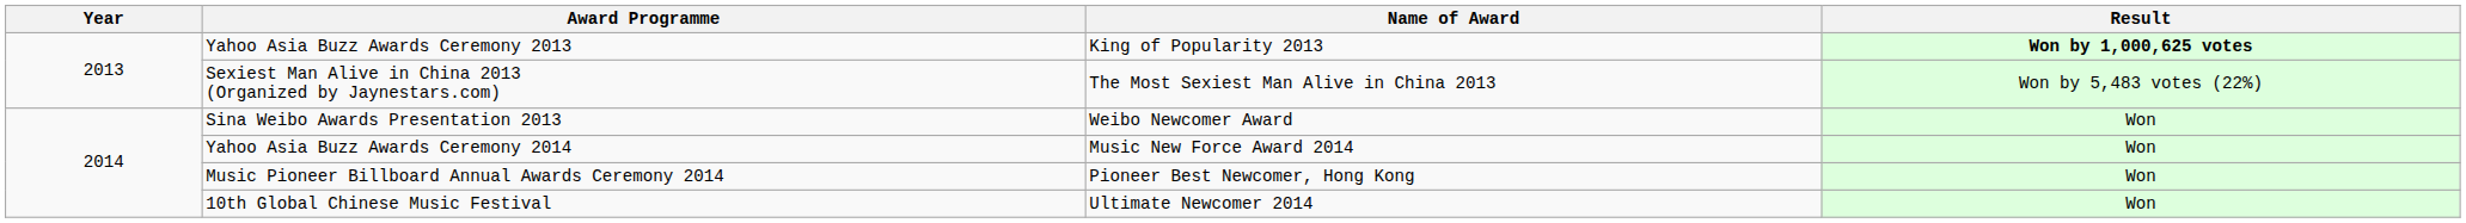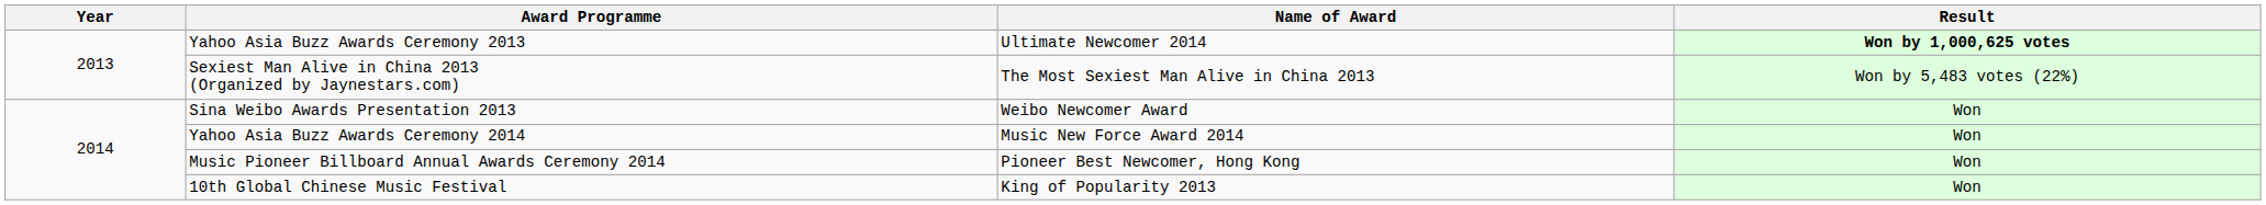 <table class="wikitable" style="width:95%;">
 <tr>
 <th style="width:8%">Year</th>
 <th style="width:36%">Award Programme</th>
 <th style="width:30%">Name of Award</th>
 <th style="width:60%">Result</th>
 </tr>
 <tr>
 <td rowspan = "2" align="center">2013</td>
 <td>Yahoo Asia Buzz Awards Ceremony 2013</td>
-<td>King of Popularity 2013</td>
+<td>Ultimate Newcomer 2014</td>
 <td style="background:#ddffdd;text-align:center;"><strong>Won by 1,000,625 votes</strong></td>
 </tr>
 <tr>
 <td>Sexiest Man Alive in China 2013 <br> (Organized by Jaynestars.com)</td>
 <td>The Most Sexiest Man Alive in China 2013</td>
 <td style="background:#ddffdd;text-align:center;">Won by 5,483 votes (22%)</td>
 </tr>
 <tr>
 <td rowspan = "4" align="center">2014</td>
 <td>Sina Weibo Awards Presentation 2013</td>
 <td>Weibo Newcomer Award</td>
 <td style="background:#ddffdd;text-align:center;">Won</td>
 </tr>
 <tr>
 <td>Yahoo Asia Buzz Awards Ceremony 2014</td>
 <td>Music New Force Award 2014</td>
 <td style="background:#ddffdd;text-align:center;">Won</td>
 </tr>
 <tr>
 <td>Music Pioneer Billboard Annual Awards Ceremony 2014</td>
 <td>Pioneer Best Newcomer, Hong Kong</td>
 <td style="background:#ddffdd;text-align:center;">Won</td>
 </tr>
 <tr>
 <td>10th Global Chinese Music Festival</td>
-<td>Ultimate Newcomer 2014</td>
+<td>King of Popularity 2013</td>
 <td style="background:#ddffdd;text-align:center;">Won</td>
 </tr>
 </table>
